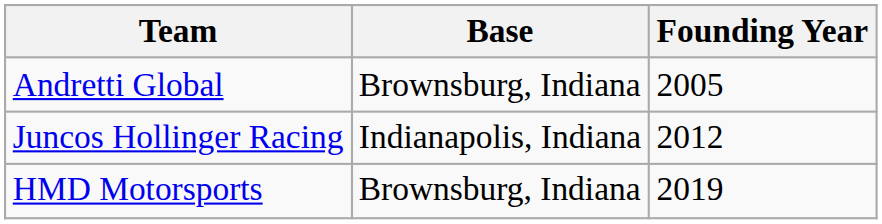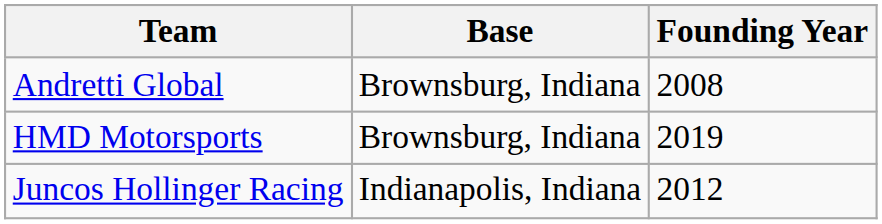 <table class="wikitable">
 <tr>
 <th>Team</th>
 <th>Base</th>
 <th>Founding Year</th>
 </tr>
 <tr>
 <td><a href='#'>Andretti Global</a></td>
 <td>Brownsburg, Indiana</td>
-<td>2005</td>
+<td>2008</td>
+</tr>
+<tr>
+<td><a href='#'>HMD Motorsports</a></td>
+<td>Brownsburg, Indiana</td>
+<td>2019</td>
 </tr>
 <tr>
 <td><a href='#'>Juncos Hollinger Racing</a></td>
 <td>Indianapolis, Indiana</td>
 <td>2012</td>
 </tr>
-<tr>
-<td><a href='#'>HMD Motorsports</a></td>
-<td>Brownsburg, Indiana</td>
-<td>2019</td>
-</tr>
 </table>
